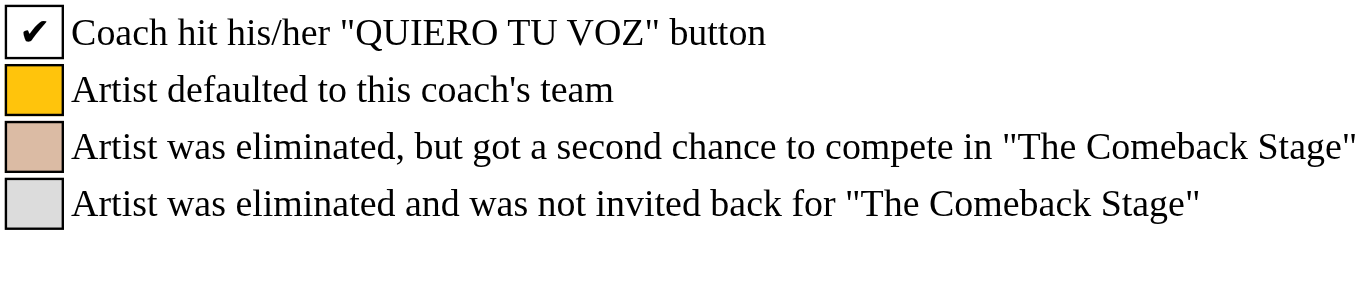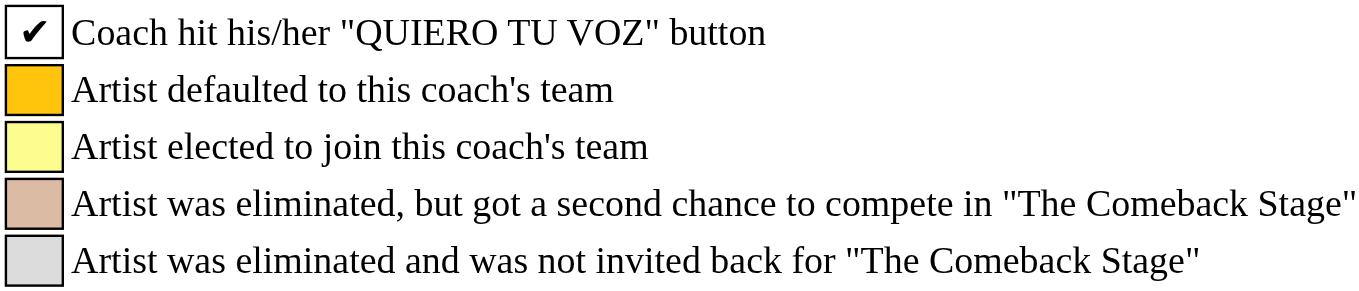 <table class="toccolours" style="font-size: 100%; white-space: nowrap">
 <tr>
 <td style="background:white; border:1px solid black"> ✔ </td>
 <td>Coach hit his/her "QUIERO TU VOZ" button</td>
 </tr>
 <tr>
 <td style="background:#ffc40c; border:1px solid black">    </td>
 <td>Artist defaulted to this coach's team</td>
 </tr>
 <tr>
+<td style="background:#fdfc8f; border:1px solid black">    </td>
+<td>Artist elected to join this coach's team</td>
+</tr>
+<tr>
 <td style="background:#dbbba4; border:1px solid black">    </td>
 <td>Artist was eliminated, but got a second chance to compete in "The Comeback Stage"</td>
 </tr>
 <tr>
 <td style="background:#dcdcdc; border:1px solid black">    </td>
 <td>Artist was eliminated and was not invited back for "The Comeback Stage"</td>
 </tr>
 </table>
